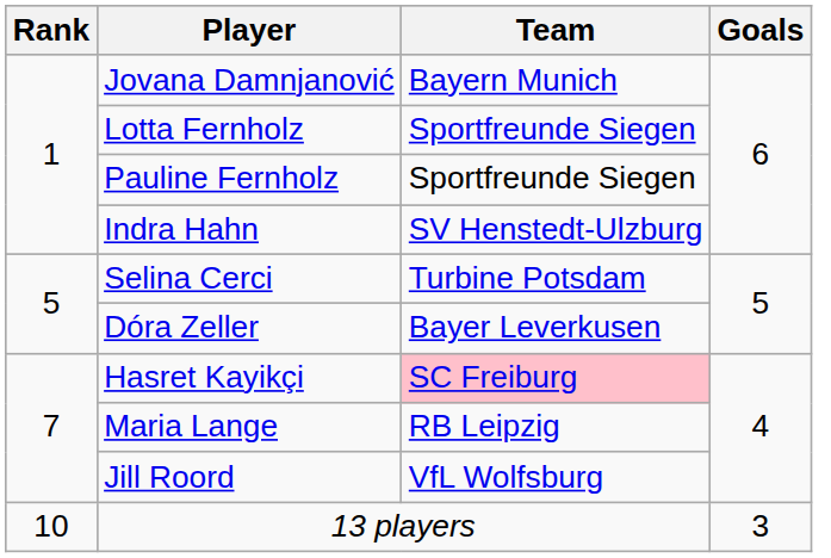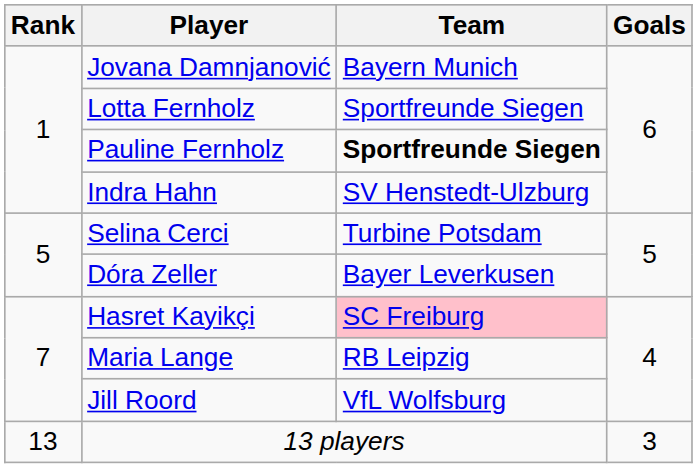 <table class="wikitable sortable" style="text-align:center;">
 <tr>
 <th>Rank</th>
 <th>Player</th>
 <th>Team</th>
 <th>Goals</th>
 </tr>
 <tr>
 <td rowspan=4>1</td>
 <td style="text-align:left;"> <a href='#'>Jovana Damnjanović</a></td>
 <td style="text-align:left;"><a href='#'>Bayern Munich</a></td>
 <td rowspan=4>6</td>
 </tr>
 <tr>
 <td style="text-align:left;"> <a href='#'>Lotta Fernholz</a></td>
 <td style="text-align:left;"><a href='#'>Sportfreunde Siegen</a></td>
 </tr>
 <tr>
 <td style="text-align:left;"> <a href='#'>Pauline Fernholz</a></td>
-<td style="text-align:left;">Sportfreunde Siegen</td>
+<td style="text-align:left;"><strong>Sportfreunde Siegen</strong></td>
 </tr>
 <tr>
 <td style="text-align:left;"> <a href='#'>Indra Hahn</a></td>
 <td style="text-align:left;"><a href='#'>SV Henstedt-Ulzburg</a></td>
 </tr>
 <tr>
 <td rowspan=2>5</td>
 <td style="text-align:left;"> <a href='#'>Selina Cerci</a></td>
 <td style="text-align:left;"><a href='#'>Turbine Potsdam</a></td>
 <td rowspan=2>5</td>
 </tr>
 <tr>
 <td style="text-align:left;"> <a href='#'>Dóra Zeller</a></td>
 <td style="text-align:left;"><a href='#'>Bayer Leverkusen</a></td>
 </tr>
 <tr>
 <td rowspan=3>7</td>
 <td style="text-align:left;"> <a href='#'>Hasret Kayikçi</a></td>
 <td style="background: pink; text-align:left;"><a href='#'>SC Freiburg</a></td>
 <td rowspan=3>4</td>
 </tr>
 <tr>
 <td style="text-align:left;"> <a href='#'>Maria Lange</a></td>
 <td style="text-align:left;"><a href='#'>RB Leipzig</a></td>
 </tr>
 <tr>
 <td style="text-align:left;"> <a href='#'>Jill Roord</a></td>
 <td style="text-align:left;"><a href='#'>VfL Wolfsburg</a></td>
 </tr>
 <tr>
-<td>10</td>
+<td>13</td>
 <td style="text-align:center" colspan=2><em>13 players</em></td>
 <td>3</td>
 </tr>
 </table>
